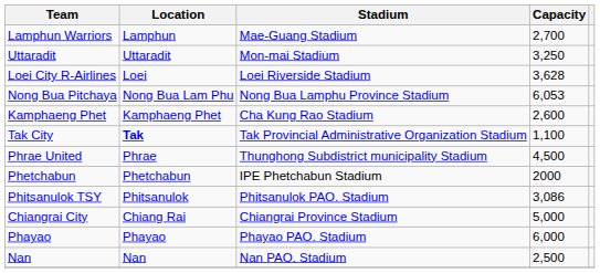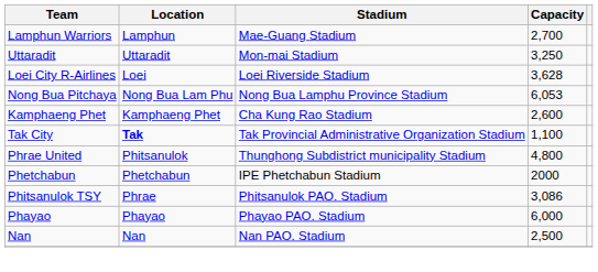 <table class="wikitable sortable">
 <tr>
 <th>Team</th>
 <th>Location</th>
 <th>Stadium</th>
 <th>Capacity</th>
 <th class="unsortable"></th>
 </tr>
 <tr>
 <td><a href='#'>Lamphun Warriors</a></td>
 <td><a href='#'>Lamphun</a></td>
 <td><a href='#'>Mae-Guang Stadium</a></td>
 <td>2,700</td>
 <td></td>
 </tr>
 <tr>
 <td><a href='#'>Uttaradit</a></td>
 <td><a href='#'>Uttaradit</a></td>
 <td><a href='#'>Mon-mai Stadium</a></td>
 <td>3,250</td>
 <td></td>
 </tr>
 <tr>
 <td><a href='#'>Loei City R-Airlines</a></td>
 <td><a href='#'>Loei</a></td>
 <td><a href='#'>Loei Riverside Stadium</a></td>
 <td>3,628</td>
 <td></td>
 </tr>
 <tr>
 <td><a href='#'>Nong Bua Pitchaya</a></td>
 <td><a href='#'>Nong Bua Lam Phu</a></td>
 <td><a href='#'>Nong Bua Lamphu Province Stadium</a></td>
 <td>6,053</td>
 <td></td>
 </tr>
 <tr>
 <td><a href='#'>Kamphaeng Phet</a></td>
 <td><a href='#'>Kamphaeng Phet</a></td>
 <td><a href='#'>Cha Kung Rao Stadium</a></td>
 <td>2,600</td>
 <td></td>
 </tr>
 <tr>
 <td><a href='#'>Tak City</a></td>
 <td><strong><a href='#'>Tak</a></strong></td>
 <td><a href='#'>Tak Provincial Administrative Organization Stadium</a></td>
 <td>1,100</td>
 <td></td>
 </tr>
 <tr>
 <td><a href='#'>Phrae United</a></td>
-<td><a href='#'>Phrae</a></td>
+<td><a href='#'>Phitsanulok</a></td>
 <td><a href='#'>Thunghong Subdistrict municipality Stadium</a></td>
-<td>4,500</td>
+<td>4,800</td>
 <td></td>
 </tr>
 <tr>
 <td><a href='#'>Phetchabun</a></td>
 <td><a href='#'>Phetchabun</a></td>
 <td>IPE Phetchabun Stadium</td>
 <td>2000</td>
 <td></td>
 </tr>
 <tr>
 <td><a href='#'>Phitsanulok TSY</a></td>
-<td><a href='#'>Phitsanulok</a></td>
+<td><a href='#'>Phrae</a></td>
 <td><a href='#'>Phitsanulok PAO. Stadium</a></td>
 <td>3,086</td>
-<td></td>
-</tr>
-<tr>
-<td><a href='#'>Chiangrai City</a></td>
-<td><a href='#'>Chiang Rai</a></td>
-<td><a href='#'>Chiangrai Province Stadium</a></td>
-<td>5,000</td>
 <td></td>
 </tr>
 <tr>
 <td><a href='#'>Phayao</a></td>
 <td><a href='#'>Phayao</a></td>
 <td><a href='#'>Phayao PAO. Stadium</a></td>
 <td>6,000</td>
 <td></td>
 </tr>
 <tr>
 <td><a href='#'>Nan</a></td>
 <td><a href='#'>Nan</a></td>
 <td><a href='#'>Nan PAO. Stadium</a></td>
 <td>2,500</td>
 <td></td>
 </tr>
 <tr>
 </tr>
 </table>
